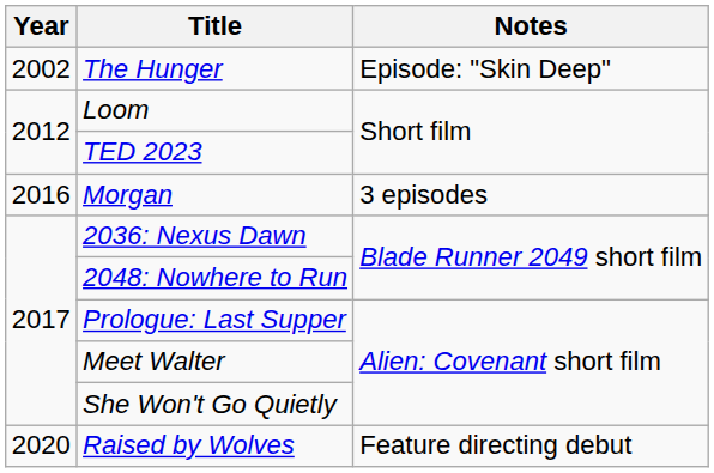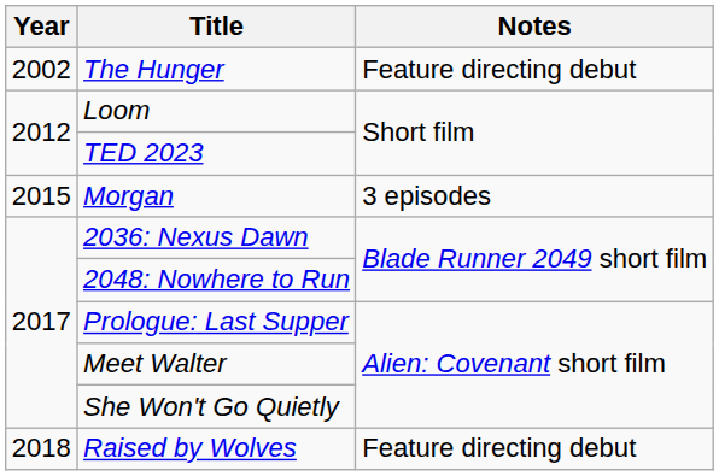 <table class="wikitable" style="margin-right: 0;">
 <tr>
 <th>Year</th>
 <th>Title</th>
 <th>Notes</th>
 </tr>
 <tr>
 <td>2002</td>
 <td><em><a href='#'>The Hunger</a></em></td>
-<td>Episode: "Skin Deep"</td>
+<td>Feature directing debut</td>
 </tr>
 <tr>
 <td rowspan="2">2012</td>
 <td><em>Loom</em></td>
 <td rowspan="2">Short film</td>
 </tr>
 <tr>
 <td><em><a href='#'>TED 2023</a></em></td>
 </tr>
 <tr>
-<td>2016</td>
+<td>2015</td>
 <td><em><a href='#'>Morgan</a></em></td>
 <td>3 episodes</td>
 </tr>
 <tr>
 <td rowspan="5">2017</td>
 <td><em><a href='#'>2036: Nexus Dawn</a></em></td>
 <td rowspan="2"><em><a href='#'>Blade Runner 2049</a></em> short film</td>
 </tr>
 <tr>
 <td><em><a href='#'>2048: Nowhere to Run</a></em></td>
 </tr>
 <tr>
 <td><em><a href='#'>Prologue: Last Supper</a></em></td>
 <td rowspan="3"><em><a href='#'>Alien: Covenant</a></em> short film</td>
 </tr>
 <tr>
 <td><em>Meet Walter</em></td>
 </tr>
 <tr>
 <td><em>She Won't Go Quietly</em></td>
 </tr>
 <tr>
-<td>2020</td>
+<td>2018</td>
 <td><em><a href='#'>Raised by Wolves</a></em></td>
 <td>Feature directing debut</td>
 </tr>
 </table>
